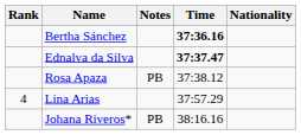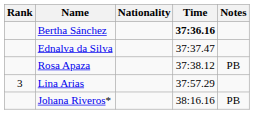 <table class="wikitable sortable" style="text-align:center">
 <tr>
 <th>Rank</th>
 <th>Name</th>
+<th>Nationality</th>
+<th>Time</th>
 <th>Notes</th>
-<th>Time</th>
-<th>Nationality</th>
 </tr>
 <tr>
 <td></td>
 <td align=left><a href='#'>Bertha Sánchez</a></td>
+<td align=left></td>
+<td><strong>37:36.16</strong></td>
 <td></td>
-<td><strong>37:36.16</strong></td>
-<td align=left></td>
 </tr>
 <tr>
 <td></td>
 <td align=left><a href='#'>Ednalva da Silva</a></td>
+<td align=left></td>
+<td>37:37.47</td>
 <td></td>
-<td><strong>37:37.47</strong></td>
-<td align=left></td>
 </tr>
 <tr>
 <td></td>
 <td align=left><a href='#'>Rosa Apaza</a></td>
+<td align=left></td>
+<td>37:38.12</td>
 <td>PB</td>
-<td>37:38.12</td>
-<td align=left></td>
 </tr>
 <tr>
-<td>4</td>
+<td>3</td>
 <td align=left><a href='#'>Lina Arias</a></td>
+<td align=left></td>
+<td>37:57.29</td>
 <td></td>
-<td>37:57.29</td>
-<td align=left></td>
 </tr>
 <tr>
 <td></td>
 <td align=left><a href='#'>Johana Riveros</a>*</td>
+<td align=left></td>
+<td>38:16.16</td>
 <td>PB</td>
-<td>38:16.16</td>
-<td align=left></td>
 </tr>
 </table>
